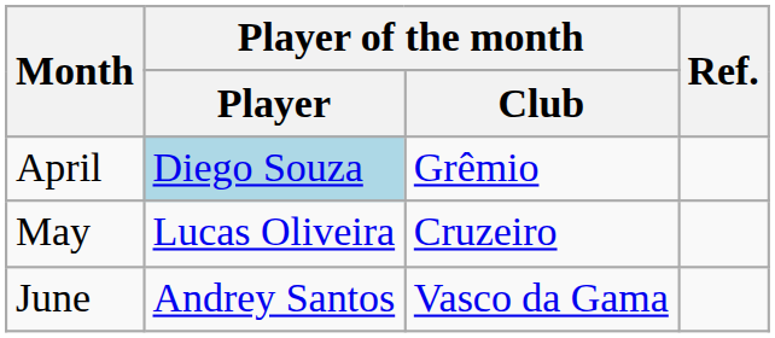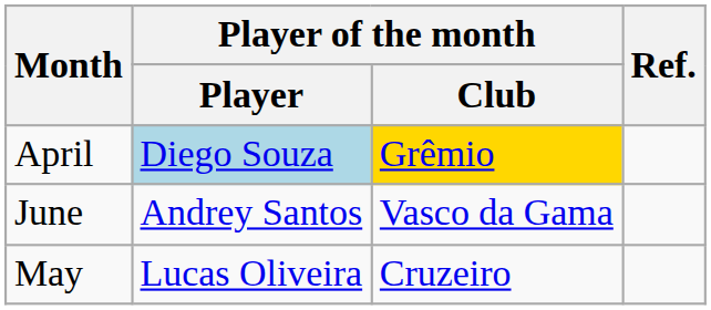 <table class="wikitable">
 <tr>
 <th rowspan="2">Month</th>
 <th colspan="2">Player of the month</th>
 <th rowspan="2">Ref.</th>
 </tr>
 <tr>
 <th>Player</th>
 <th>Club</th>
 </tr>
 <tr>
 <td>April</td>
 <td style="background: lightblue;"> <a href='#'>Diego Souza</a></td>
-<td><a href='#'>Grêmio</a></td>
+<td style="background: gold;"><a href='#'>Grêmio</a></td>
+<td></td>
+</tr>
+<tr>
+<td>June</td>
+<td> <a href='#'>Andrey Santos</a></td>
+<td><a href='#'>Vasco da Gama</a></td>
 <td></td>
 </tr>
 <tr>
 <td>May</td>
 <td> <a href='#'>Lucas Oliveira</a></td>
 <td><a href='#'>Cruzeiro</a></td>
 <td></td>
 </tr>
-<tr>
-<td>June</td>
-<td> <a href='#'>Andrey Santos</a></td>
-<td><a href='#'>Vasco da Gama</a></td>
-<td></td>
-</tr>
 </table>
